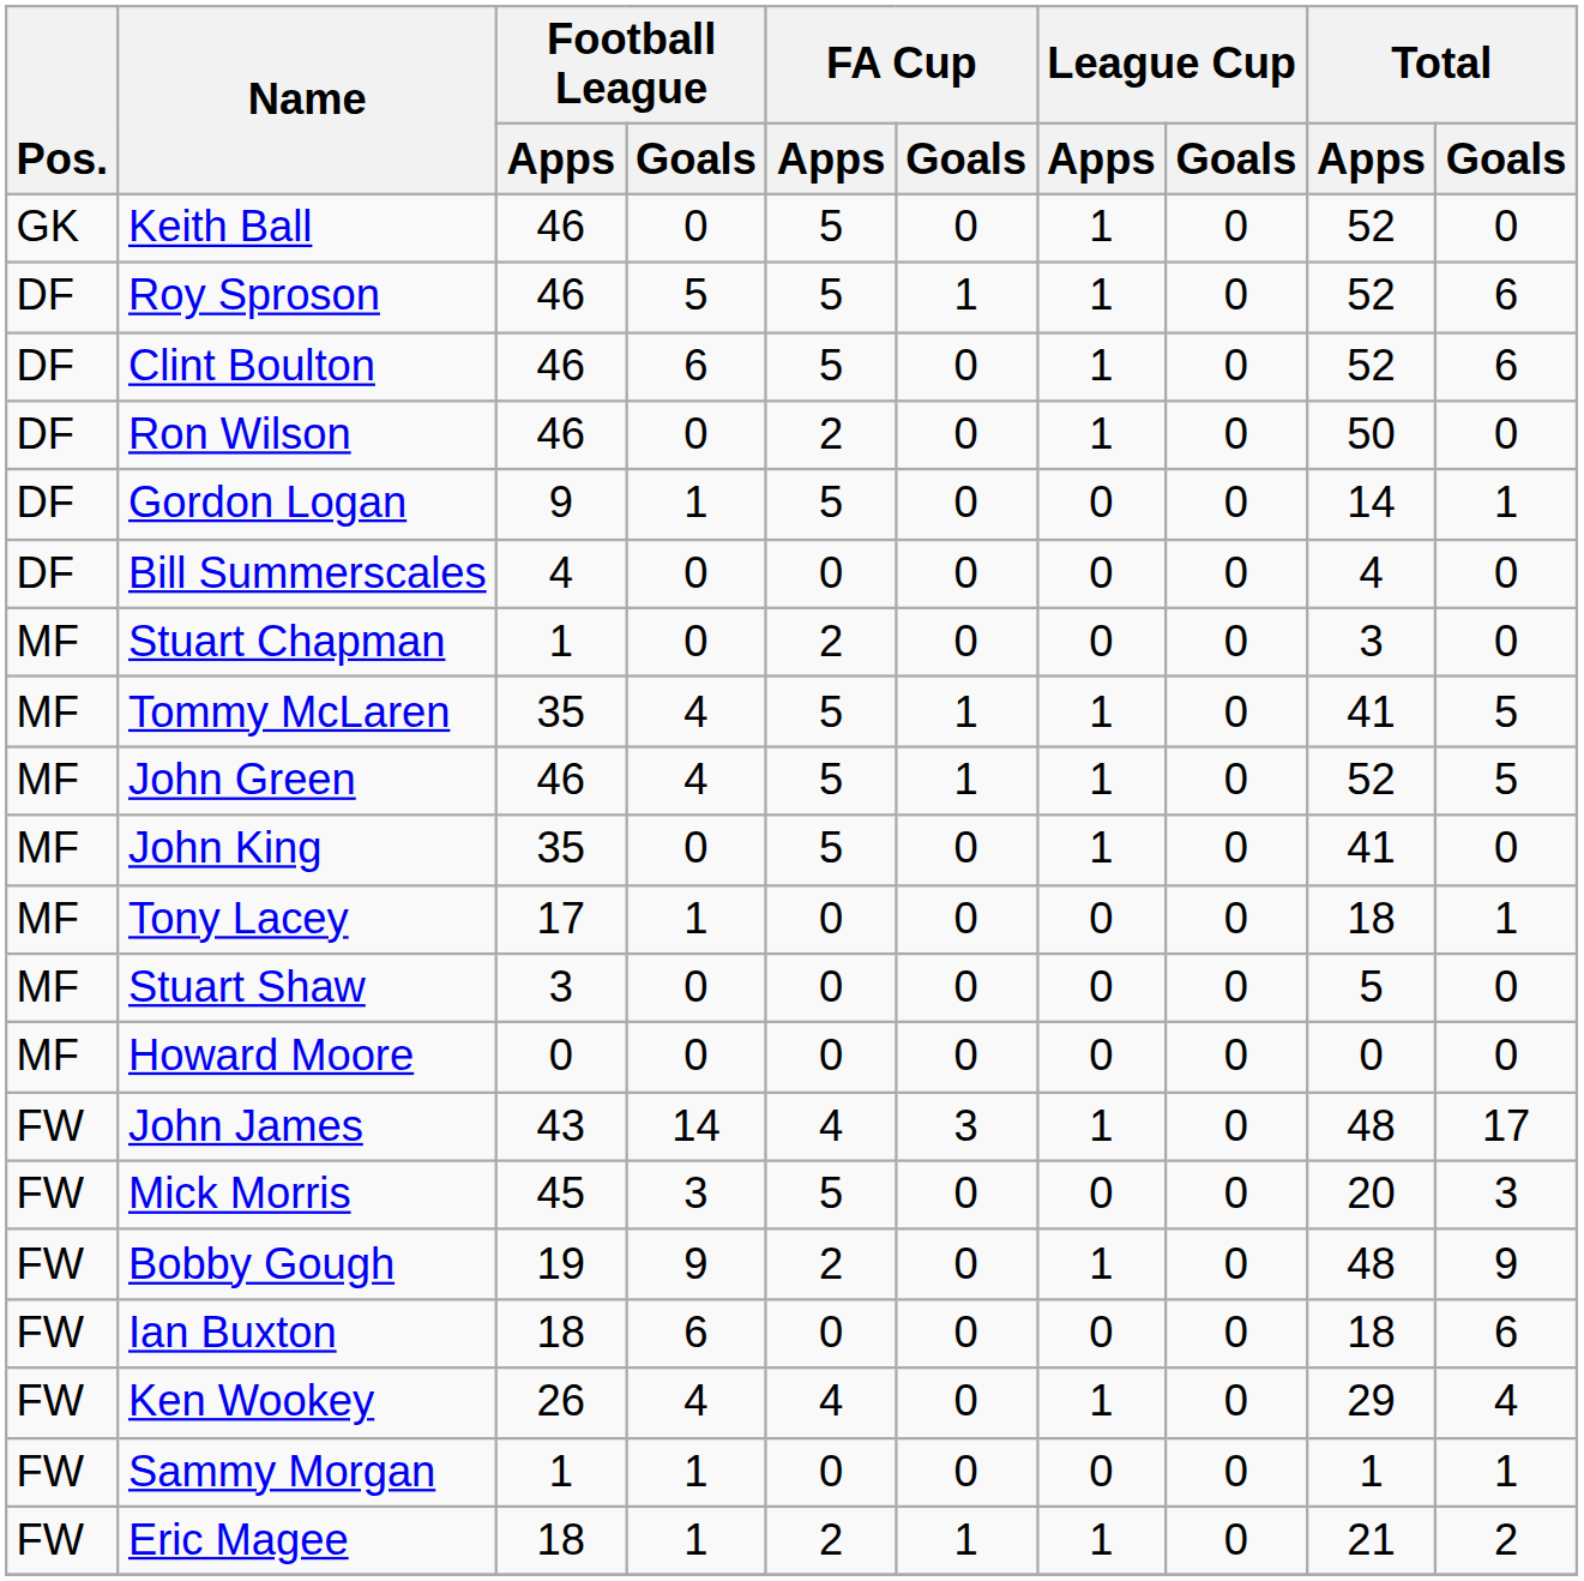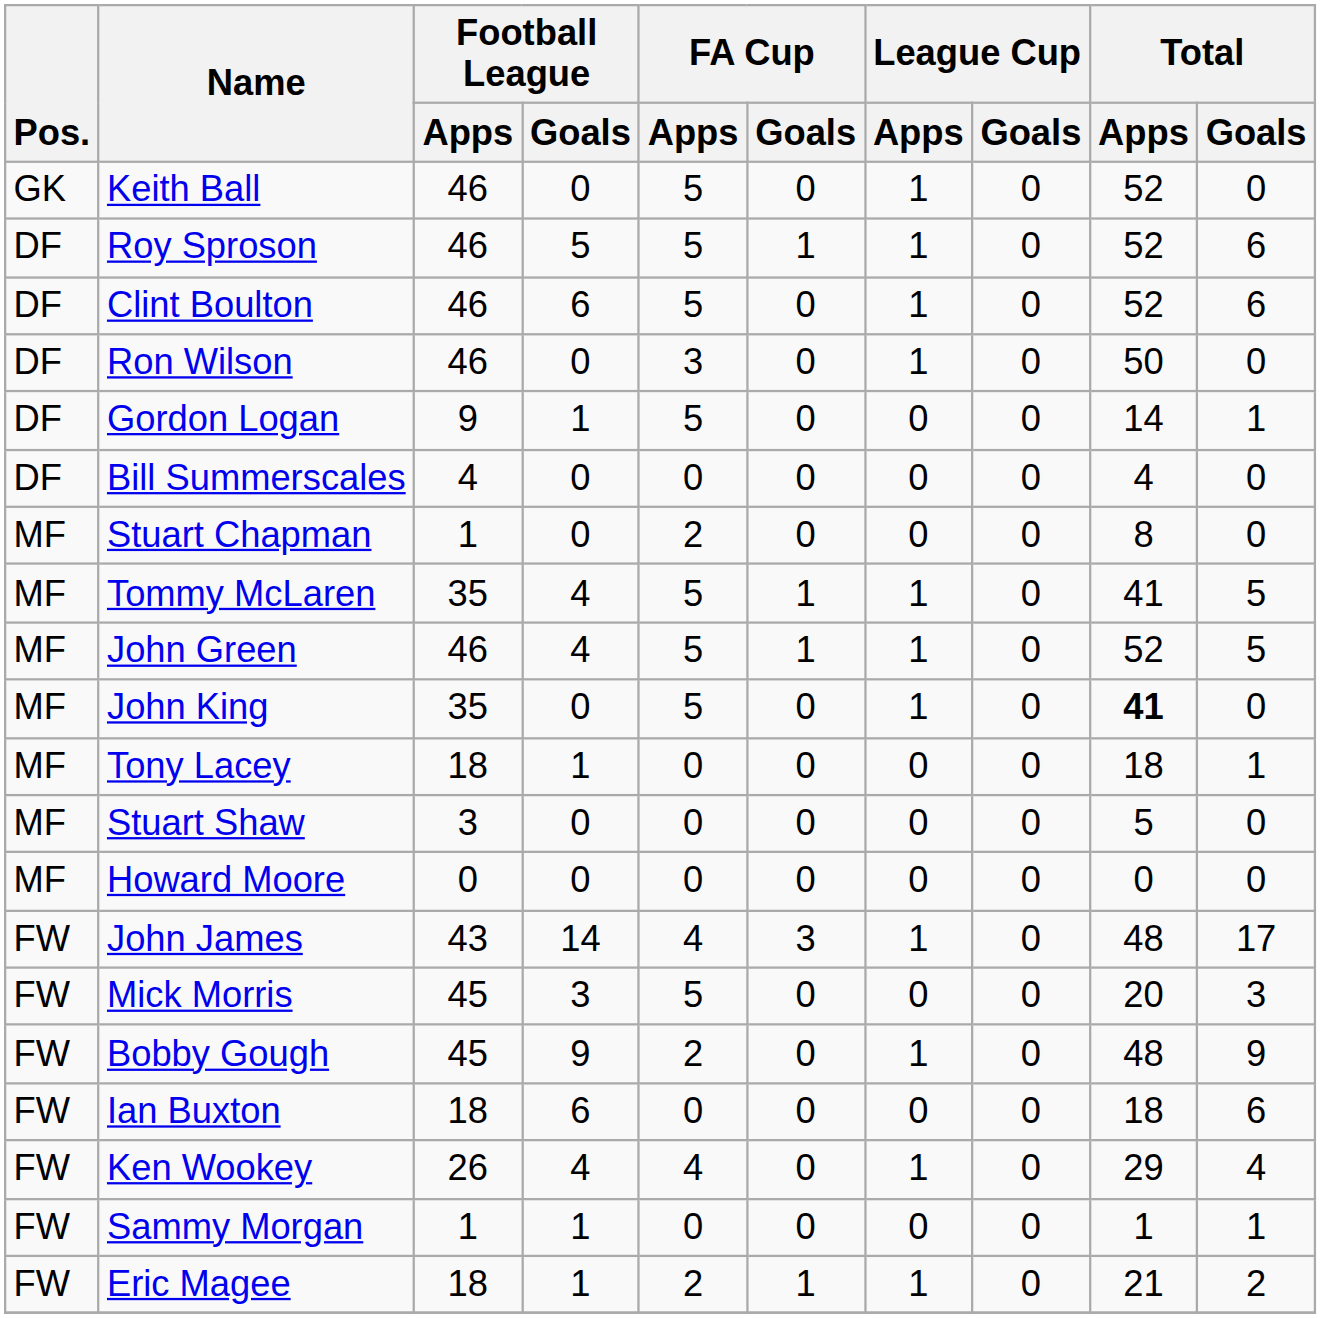 <table class="wikitable" style="text-align:center">
 <tr>
 <th rowspan="2" valign="bottom">Pos.</th>
 <th rowspan="2">Name</th>
 <th colspan="2" width="85">Football League</th>
 <th colspan="2" width="85">FA Cup</th>
 <th colspan="2" width="85">League Cup</th>
 <th colspan="2" width="85">Total</th>
 </tr>
 <tr>
 <th>Apps</th>
 <th>Goals</th>
 <th>Apps</th>
 <th>Goals</th>
 <th>Apps</th>
 <th>Goals</th>
 <th>Apps</th>
 <th>Goals</th>
 </tr>
 <tr>
 <td align="left">GK</td>
 <td align="left"> <a href='#'>Keith Ball</a></td>
 <td>46</td>
 <td>0</td>
 <td>5</td>
 <td>0</td>
 <td>1</td>
 <td>0</td>
 <td>52</td>
 <td>0</td>
 </tr>
 <tr>
 <td align="left">DF</td>
 <td align="left"> <a href='#'>Roy Sproson</a></td>
 <td>46</td>
 <td>5</td>
 <td>5</td>
 <td>1</td>
 <td>1</td>
 <td>0</td>
 <td>52</td>
 <td>6</td>
 </tr>
 <tr>
 <td align="left">DF</td>
 <td align="left"> <a href='#'>Clint Boulton</a></td>
 <td>46</td>
 <td>6</td>
 <td>5</td>
 <td>0</td>
 <td>1</td>
 <td>0</td>
 <td>52</td>
 <td>6</td>
 </tr>
 <tr>
 <td align="left">DF</td>
 <td align="left"> <a href='#'>Ron Wilson</a></td>
 <td>46</td>
 <td>0</td>
-<td>2</td>
+<td>3</td>
 <td>0</td>
 <td>1</td>
 <td>0</td>
 <td>50</td>
 <td>0</td>
 </tr>
 <tr>
 <td align="left">DF</td>
 <td align="left"> <a href='#'>Gordon Logan</a></td>
 <td>9</td>
 <td>1</td>
 <td>5</td>
 <td>0</td>
 <td>0</td>
 <td>0</td>
 <td>14</td>
 <td>1</td>
 </tr>
 <tr>
 <td align="left">DF</td>
 <td align="left"> <a href='#'>Bill Summerscales</a></td>
 <td>4</td>
 <td>0</td>
 <td>0</td>
 <td>0</td>
 <td>0</td>
 <td>0</td>
 <td>4</td>
 <td>0</td>
 </tr>
 <tr>
 <td align="left">MF</td>
 <td align="left"> <a href='#'>Stuart Chapman</a></td>
 <td>1</td>
 <td>0</td>
 <td>2</td>
 <td>0</td>
 <td>0</td>
 <td>0</td>
-<td>3</td>
+<td>8</td>
 <td>0</td>
 </tr>
 <tr>
 <td align="left">MF</td>
 <td align="left"> <a href='#'>Tommy McLaren</a></td>
 <td>35</td>
 <td>4</td>
 <td>5</td>
 <td>1</td>
 <td>1</td>
 <td>0</td>
 <td>41</td>
 <td>5</td>
 </tr>
 <tr>
 <td align="left">MF</td>
 <td align="left"> <a href='#'>John Green</a></td>
 <td>46</td>
 <td>4</td>
 <td>5</td>
 <td>1</td>
 <td>1</td>
 <td>0</td>
 <td>52</td>
 <td>5</td>
 </tr>
 <tr>
 <td align="left">MF</td>
 <td align="left"> <a href='#'>John King</a></td>
 <td>35</td>
 <td>0</td>
 <td>5</td>
 <td>0</td>
 <td>1</td>
 <td>0</td>
-<td>41</td>
+<td><strong>41</strong></td>
 <td>0</td>
 </tr>
 <tr>
 <td align="left">MF</td>
 <td align="left"> <a href='#'>Tony Lacey</a></td>
-<td>17</td>
+<td>18</td>
 <td>1</td>
 <td>0</td>
 <td>0</td>
 <td>0</td>
 <td>0</td>
 <td>18</td>
 <td>1</td>
 </tr>
 <tr>
 <td align="left">MF</td>
 <td align="left"> <a href='#'>Stuart Shaw</a></td>
 <td>3</td>
 <td>0</td>
 <td>0</td>
 <td>0</td>
 <td>0</td>
 <td>0</td>
 <td>5</td>
 <td>0</td>
 </tr>
 <tr>
 <td align="left">MF</td>
 <td align="left"> <a href='#'>Howard Moore</a></td>
 <td>0</td>
 <td>0</td>
 <td>0</td>
 <td>0</td>
 <td>0</td>
 <td>0</td>
 <td>0</td>
 <td>0</td>
 </tr>
 <tr>
 <td align="left">FW</td>
 <td align="left"> <a href='#'>John James</a></td>
 <td>43</td>
 <td>14</td>
 <td>4</td>
 <td>3</td>
 <td>1</td>
 <td>0</td>
 <td>48</td>
 <td>17</td>
 </tr>
 <tr>
 <td align="left">FW</td>
 <td align="left"> <a href='#'>Mick Morris</a></td>
 <td>45</td>
 <td>3</td>
 <td>5</td>
 <td>0</td>
 <td>0</td>
 <td>0</td>
 <td>20</td>
 <td>3</td>
 </tr>
 <tr>
 <td align="left">FW</td>
 <td align="left"> <a href='#'>Bobby Gough</a></td>
-<td>19</td>
+<td>45</td>
 <td>9</td>
 <td>2</td>
 <td>0</td>
 <td>1</td>
 <td>0</td>
 <td>48</td>
 <td>9</td>
 </tr>
 <tr>
 <td align="left">FW</td>
 <td align="left"> <a href='#'>Ian Buxton</a></td>
 <td>18</td>
 <td>6</td>
 <td>0</td>
 <td>0</td>
 <td>0</td>
 <td>0</td>
 <td>18</td>
 <td>6</td>
 </tr>
 <tr>
 <td align="left">FW</td>
 <td align="left"> <a href='#'>Ken Wookey</a></td>
 <td>26</td>
 <td>4</td>
 <td>4</td>
 <td>0</td>
 <td>1</td>
 <td>0</td>
 <td>29</td>
 <td>4</td>
 </tr>
 <tr>
 <td align="left">FW</td>
 <td align="left"> <a href='#'>Sammy Morgan</a></td>
 <td>1</td>
 <td>1</td>
 <td>0</td>
 <td>0</td>
 <td>0</td>
 <td>0</td>
 <td>1</td>
 <td>1</td>
 </tr>
 <tr>
 <td align="left">FW</td>
 <td align="left"> <a href='#'>Eric Magee</a></td>
 <td>18</td>
 <td>1</td>
 <td>2</td>
 <td>1</td>
 <td>1</td>
 <td>0</td>
 <td>21</td>
 <td>2</td>
 </tr>
 <tr>
 </tr>
 </table>
